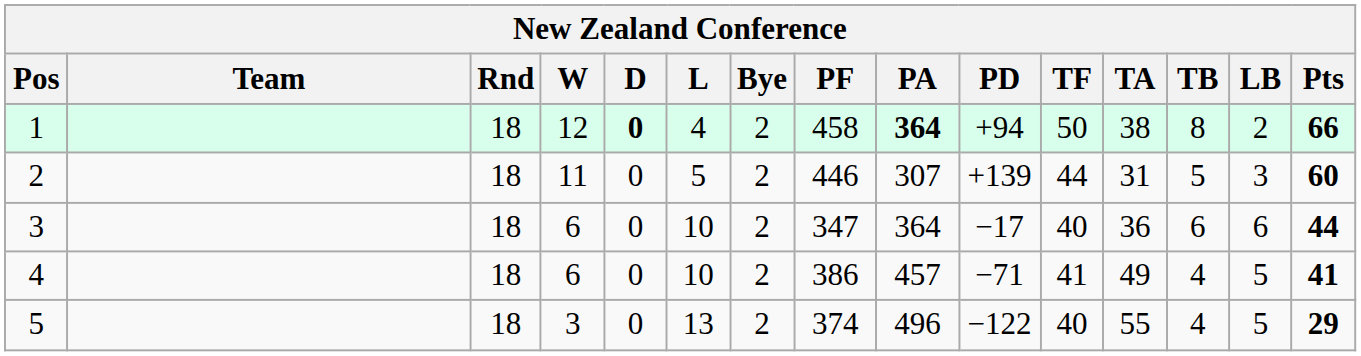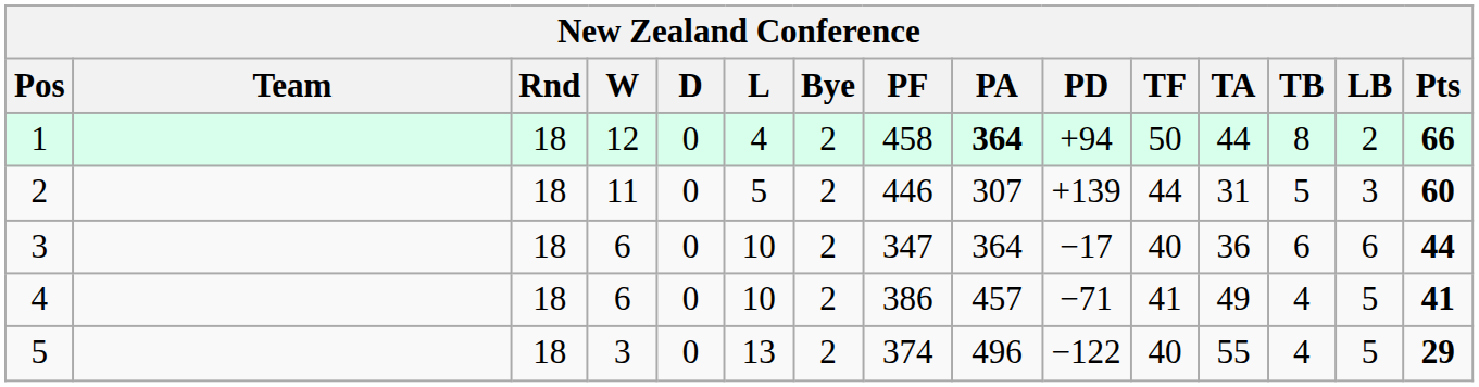 <table class="wikitable" style="float:left; margin-right:15px; text-align: center;">
 <tr>
 <th colspan="100%"><div> <strong>New Zealand Conference</strong></div></th>
 </tr>
 <tr>
 <th style="width:25px;">Pos</th>
 <th style="width:200px;">Team</th>
 <th style="width:25px;">Rnd</th>
 <th style="width:25px;">W</th>
 <th style="width:25px;">D</th>
 <th style="width:25px;">L</th>
 <th style="width:25px;">Bye</th>
 <th style="width:35px;">PF</th>
 <th style="width:35px;">PA</th>
 <th style="width:35px;">PD</th>
 <th style="width:25px;">TF</th>
 <th style="width:25px;">TA</th>
 <th style="width:25px;">TB</th>
 <th style="width:25px;">LB</th>
 <th style="width:25px;">Pts<br></th>
 </tr>
 <tr style="background:#d8ffeb; text-align:center;">
 <td>1</td>
 <td align=left></td>
 <td>18</td>
 <td>12</td>
-<td><strong>0</strong></td>
+<td>0</td>
 <td>4</td>
 <td>2</td>
 <td>458</td>
 <td><strong>364</strong></td>
 <td>+94</td>
 <td>50</td>
-<td>38</td>
+<td>44</td>
 <td>8</td>
 <td>2</td>
 <td><strong>66</strong></td>
 </tr>
 <tr>
 <td>2</td>
 <td align=left></td>
 <td>18</td>
 <td>11</td>
 <td>0</td>
 <td>5</td>
 <td>2</td>
 <td>446</td>
 <td>307</td>
 <td>+139</td>
 <td>44</td>
 <td>31</td>
 <td>5</td>
 <td>3</td>
 <td><strong>60</strong></td>
 </tr>
 <tr>
 <td>3</td>
 <td align=left></td>
 <td>18</td>
 <td>6</td>
 <td>0</td>
 <td>10</td>
 <td>2</td>
 <td>347</td>
 <td>364</td>
 <td>−17</td>
 <td>40</td>
 <td>36</td>
 <td>6</td>
 <td>6</td>
 <td><strong>44</strong></td>
 </tr>
 <tr>
 <td>4</td>
 <td align=left></td>
 <td>18</td>
 <td>6</td>
 <td>0</td>
 <td>10</td>
 <td>2</td>
 <td>386</td>
 <td>457</td>
 <td>−71</td>
 <td>41</td>
 <td>49</td>
 <td>4</td>
 <td>5</td>
 <td><strong>41</strong></td>
 </tr>
 <tr>
 <td>5</td>
 <td align=left></td>
 <td>18</td>
 <td>3</td>
 <td>0</td>
 <td>13</td>
 <td>2</td>
 <td>374</td>
 <td>496</td>
 <td>−122</td>
 <td>40</td>
 <td>55</td>
 <td>4</td>
 <td>5</td>
 <td><strong>29</strong></td>
 </tr>
 </table>
